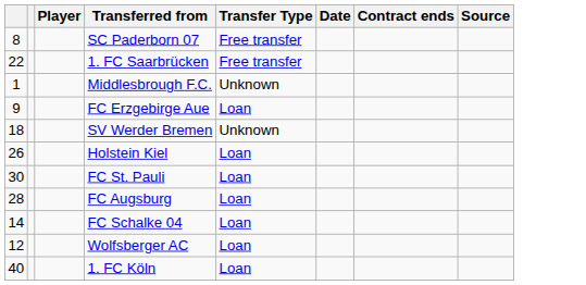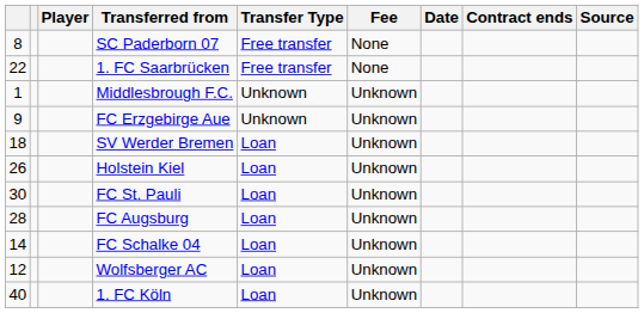 <table class="wikitable plainrowheaders sortable">
 <tr>
 <th></th>
 <th></th>
 <th scope=col><strong>Player</strong></th>
 <th><strong>Transferred from</strong></th>
 <th scope=col><strong>Transfer Type</strong></th>
+<th scope=col><strong>Fee</strong></th>
 <th scope=col><strong>Date</strong></th>
 <th scope=col><strong>Contract ends</strong></th>
 <th scope=col><strong>Source</strong></th>
 </tr>
 <tr>
 <td align=center>8</td>
 <td align=center></td>
 <td></td>
 <td><a href='#'>SC Paderborn 07</a></td>
 <td><a href='#'>Free transfer</a></td>
+<td>None</td>
 <td></td>
 <td></td>
 <td></td>
 </tr>
 <tr>
 <td align=center>22</td>
 <td align=center></td>
 <td></td>
 <td><a href='#'>1. FC Saarbrücken</a></td>
 <td><a href='#'>Free transfer</a></td>
+<td>None</td>
 <td></td>
 <td></td>
 <td></td>
 </tr>
 <tr>
 <td align=center>1</td>
 <td align=center></td>
 <td></td>
 <td><a href='#'>Middlesbrough F.C.</a></td>
 <td>Unknown</td>
+<td>Unknown</td>
 <td></td>
 <td></td>
 <td></td>
 </tr>
 <tr>
 <td align=center>9</td>
 <td align=center></td>
 <td></td>
 <td><a href='#'>FC Erzgebirge Aue</a></td>
-<td><a href='#'>Loan</a></td>
+<td>Unknown</td>
+<td>Unknown</td>
 <td></td>
 <td></td>
 <td></td>
 </tr>
 <tr>
 <td align=center>18</td>
 <td align=center></td>
 <td></td>
 <td><a href='#'>SV Werder Bremen</a></td>
+<td><a href='#'>Loan</a></td>
 <td>Unknown</td>
 <td></td>
 <td></td>
 <td></td>
 </tr>
 <tr>
 <td align=center>26</td>
 <td align=center></td>
 <td></td>
 <td><a href='#'>Holstein Kiel</a></td>
 <td><a href='#'>Loan</a></td>
+<td>Unknown</td>
 <td></td>
 <td></td>
 <td></td>
 </tr>
 <tr>
 <td align=center>30</td>
 <td align=center></td>
 <td></td>
 <td><a href='#'>FC St. Pauli</a></td>
 <td><a href='#'>Loan</a></td>
+<td>Unknown</td>
 <td></td>
 <td></td>
 <td></td>
 </tr>
 <tr>
 <td align=center>28</td>
 <td align=center></td>
 <td></td>
 <td><a href='#'>FC Augsburg</a></td>
 <td><a href='#'>Loan</a></td>
+<td>Unknown</td>
 <td></td>
 <td></td>
 <td></td>
 </tr>
 <tr>
 <td align=center>14</td>
 <td align=center></td>
 <td></td>
 <td><a href='#'>FC Schalke 04</a></td>
 <td><a href='#'>Loan</a></td>
+<td>Unknown</td>
 <td></td>
 <td></td>
 <td></td>
 </tr>
 <tr>
 <td align=center>12</td>
 <td align=center></td>
 <td></td>
 <td><a href='#'>Wolfsberger AC</a></td>
 <td><a href='#'>Loan</a></td>
+<td>Unknown</td>
 <td></td>
 <td></td>
 <td></td>
 </tr>
 <tr>
 <td align=center>40</td>
 <td align=center></td>
 <td></td>
 <td><a href='#'>1. FC Köln</a></td>
 <td><a href='#'>Loan</a></td>
+<td>Unknown</td>
 <td></td>
 <td></td>
 <td></td>
 </tr>
 </table>
